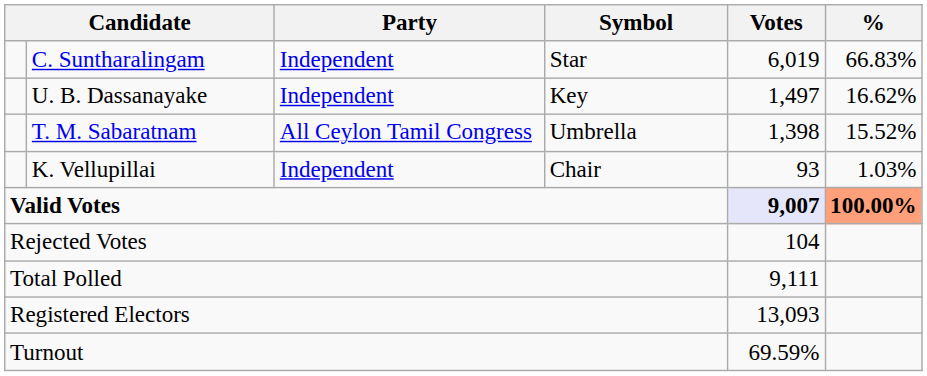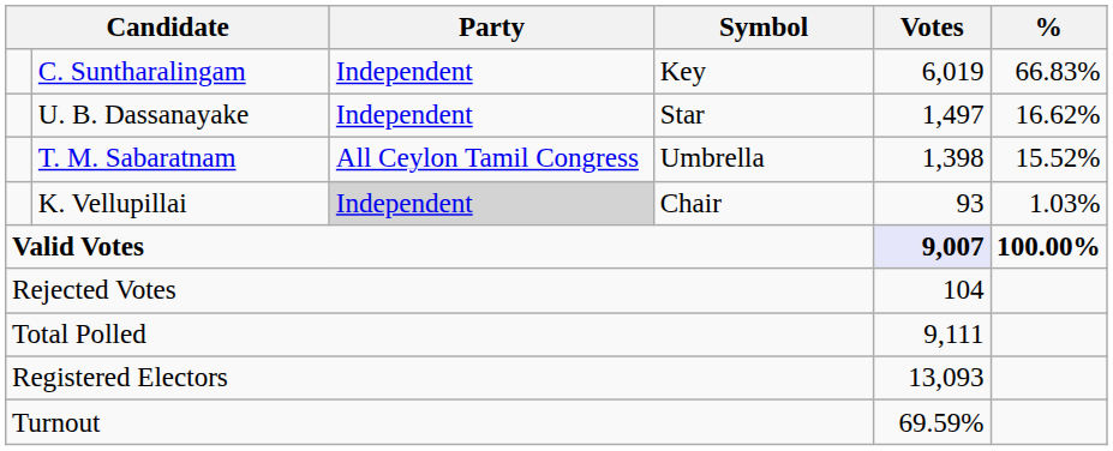 <table class="wikitable" border="1" style="text-align:right;">
 <tr>
 <th align=left colspan=2 width="180">Candidate</th>
 <th align=left width="180">Party</th>
 <th align=left width="120">Symbol</th>
 <th align=left width="60">Votes</th>
 <th align=left width="60">%</th>
 </tr>
 <tr>
 <td></td>
 <td align=left><a href='#'>C. Suntharalingam</a></td>
 <td align=left><a href='#'>Independent</a></td>
-<td align=left>Star</td>
+<td align=left>Key</td>
 <td>6,019</td>
 <td>66.83%</td>
 </tr>
 <tr>
 <td></td>
 <td align=left>U. B. Dassanayake</td>
 <td align=left><a href='#'>Independent</a></td>
-<td align=left>Key</td>
+<td align=left>Star</td>
 <td>1,497</td>
 <td>16.62%</td>
 </tr>
 <tr>
 <td bgcolor=> </td>
 <td align=left><a href='#'>T. M. Sabaratnam</a></td>
 <td align=left><a href='#'>All Ceylon Tamil Congress</a></td>
 <td align=left>Umbrella</td>
 <td>1,398</td>
 <td>15.52%</td>
 </tr>
 <tr>
 <td></td>
 <td align=left>K. Vellupillai</td>
-<td align=left><a href='#'>Independent</a></td>
+<td align=left style="background: lightgrey;"><a href='#'>Independent</a></td>
 <td align=left>Chair</td>
 <td>93</td>
 <td>1.03%</td>
 </tr>
 <tr>
 <td align=left colspan=4><strong>Valid Votes</strong></td>
 <td style="background: lavender;"><strong>9,007</strong></td>
-<td style="background: lightsalmon;"><strong>100.00%</strong></td>
+<td><strong>100.00%</strong></td>
 </tr>
 <tr>
 <td align=left colspan=4>Rejected Votes</td>
 <td>104</td>
 <td></td>
 </tr>
 <tr>
 <td align=left colspan=4>Total Polled</td>
 <td>9,111</td>
 <td></td>
 </tr>
 <tr>
 <td align=left colspan=4>Registered Electors</td>
 <td>13,093</td>
 <td></td>
 </tr>
 <tr>
 <td align=left colspan=4>Turnout</td>
 <td>69.59%</td>
 <td></td>
 </tr>
 </table>
